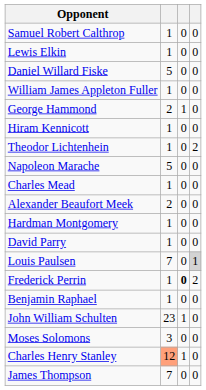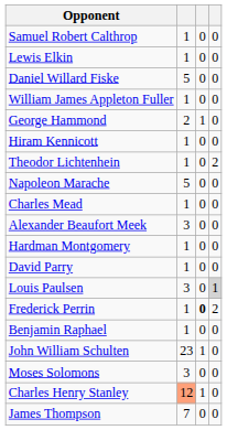 <table class="wikitable" style="text-align:center; margin:1em auto 1em auto;">
 <tr>
 <th>Opponent</th>
 <th></th>
 <th></th>
 <th></th>
 </tr>
 <tr>
 <td style="text-align:left;"><a href='#'>Samuel Robert Calthrop</a></td>
 <td>1</td>
 <td>0</td>
 <td>0</td>
 </tr>
 <tr>
 <td style="text-align:left;"><a href='#'>Lewis Elkin</a></td>
 <td>1</td>
 <td>0</td>
 <td>0</td>
 </tr>
 <tr>
 <td style="text-align:left;"><a href='#'>Daniel Willard Fiske</a></td>
 <td>5</td>
 <td>0</td>
 <td>0</td>
 </tr>
 <tr>
 <td style="text-align:left;"><a href='#'>William James Appleton Fuller</a></td>
 <td>1</td>
 <td>0</td>
 <td>0</td>
 </tr>
 <tr>
 <td style="text-align:left;"><a href='#'>George Hammond</a></td>
 <td>2</td>
 <td>1</td>
 <td>0</td>
 </tr>
 <tr>
 <td style="text-align:left;"><a href='#'>Hiram Kennicott</a></td>
 <td>1</td>
 <td>0</td>
 <td>0</td>
 </tr>
 <tr>
 <td style="text-align:left;"><a href='#'>Theodor Lichtenhein</a></td>
 <td>1</td>
 <td>0</td>
 <td>2</td>
 </tr>
 <tr>
 <td style="text-align:left;"><a href='#'>Napoleon Marache</a></td>
 <td>5</td>
 <td>0</td>
 <td>0</td>
 </tr>
 <tr>
 <td style="text-align:left;"><a href='#'>Charles Mead</a></td>
 <td>1</td>
 <td>0</td>
 <td>0</td>
 </tr>
 <tr>
 <td style="text-align:left;"><a href='#'>Alexander Beaufort Meek</a></td>
-<td>2</td>
+<td>3</td>
 <td>0</td>
 <td>0</td>
 </tr>
 <tr>
 <td style="text-align:left;"><a href='#'>Hardman Montgomery</a></td>
 <td>1</td>
 <td>0</td>
 <td>0</td>
 </tr>
 <tr>
 <td style="text-align:left;"><a href='#'>David Parry</a></td>
 <td>1</td>
 <td>0</td>
 <td>0</td>
 </tr>
 <tr>
 <td style="text-align:left;"><a href='#'>Louis Paulsen</a></td>
-<td>7</td>
+<td>3</td>
 <td>0</td>
 <td style="background: lightgrey;">1</td>
 </tr>
 <tr>
 <td style="text-align:left;"><a href='#'>Frederick Perrin</a></td>
 <td>1</td>
 <td><strong>0</strong></td>
 <td>2</td>
 </tr>
 <tr>
 <td style="text-align:left;"><a href='#'>Benjamin Raphael</a></td>
 <td>1</td>
 <td>0</td>
 <td>0</td>
 </tr>
 <tr>
 <td style="text-align:left;"><a href='#'>John William Schulten</a></td>
 <td>23</td>
 <td>1</td>
 <td>0</td>
 </tr>
 <tr>
 <td style="text-align:left;"><a href='#'>Moses Solomons</a></td>
 <td>3</td>
 <td>0</td>
 <td>0</td>
 </tr>
 <tr>
 <td style="text-align:left;"><a href='#'>Charles Henry Stanley</a></td>
 <td style="background: lightsalmon;">12</td>
 <td>1</td>
 <td>0</td>
 </tr>
 <tr>
 <td style="text-align:left;"><a href='#'>James Thompson</a></td>
 <td>7</td>
 <td>0</td>
 <td>0</td>
 </tr>
 </table>
